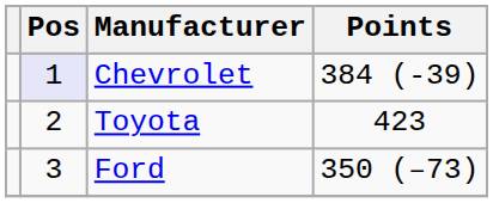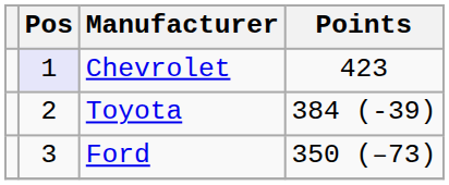 <table class="wikitable" style="font-size: 95%;">
 <tr>
 <th></th>
 <th>Pos</th>
 <th>Manufacturer</th>
 <th>Points</th>
 </tr>
 <tr>
 <td align="left"></td>
 <td style="background: lavender; text-align:center;">1</td>
 <td><a href='#'>Chevrolet</a></td>
-<td style="text-align:center;">384 (-39)</td>
+<td style="text-align:center;">423</td>
 </tr>
 <tr>
 <td align="left"></td>
 <td style="text-align:center;">2</td>
 <td><a href='#'>Toyota</a></td>
-<td style="text-align:center;">423</td>
+<td style="text-align:center;">384 (-39)</td>
 </tr>
 <tr>
 <td align="left"></td>
 <td style="text-align:center;">3</td>
 <td><a href='#'>Ford</a></td>
 <td style="text-align:center;">350 (–73)</td>
 </tr>
 <tr class="sortbottom">
 </tr>
 </table>
